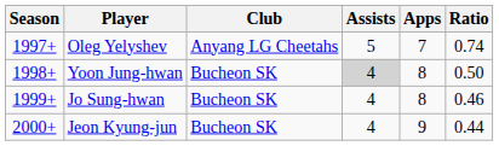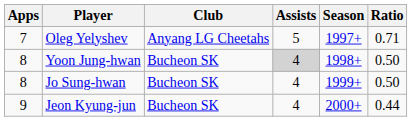 <table class="wikitable sortable" style="text-align:center;">
 <tr>
-<th>Season</th>
+<th>Apps</th>
 <th>Player</th>
 <th>Club</th>
 <th>Assists</th>
-<th>Apps</th>
+<th>Season</th>
 <th>Ratio</th>
 </tr>
 <tr>
-<td><a href='#'>1997+</a></td>
+<td align=center>7</td>
 <td align="left"> <a href='#'>Oleg Yelyshev</a></td>
 <td align="left"><a href='#'>Anyang LG Cheetahs</a></td>
 <td align=center>5</td>
-<td align=center>7</td>
-<td align=center>0.74</td>
+<td><a href='#'>1997+</a></td>
+<td align=center>0.71</td>
 </tr>
 <tr>
-<td><a href='#'>1998+</a></td>
+<td align=center>8</td>
 <td align="left"> <a href='#'>Yoon Jung-hwan</a></td>
 <td align="left"><a href='#'>Bucheon SK</a></td>
 <td align=center style="background: lightgrey;">4</td>
-<td align=center>8</td>
+<td><a href='#'>1998+</a></td>
 <td align=center>0.50</td>
 </tr>
 <tr>
-<td><a href='#'>1999+</a></td>
+<td align=center>8</td>
 <td align="left"> <a href='#'>Jo Sung-hwan</a></td>
 <td align="left"><a href='#'>Bucheon SK</a></td>
 <td align=center>4</td>
-<td align=center>8</td>
-<td align=center>0.46</td>
+<td><a href='#'>1999+</a></td>
+<td align=center>0.50</td>
 </tr>
 <tr>
-<td><a href='#'>2000+</a></td>
+<td align=center>9</td>
 <td align="left"> <a href='#'>Jeon Kyung-jun</a></td>
 <td align="left"><a href='#'>Bucheon SK</a></td>
 <td align=center>4</td>
-<td align=center>9</td>
+<td><a href='#'>2000+</a></td>
 <td align=center>0.44</td>
 </tr>
 </table>
